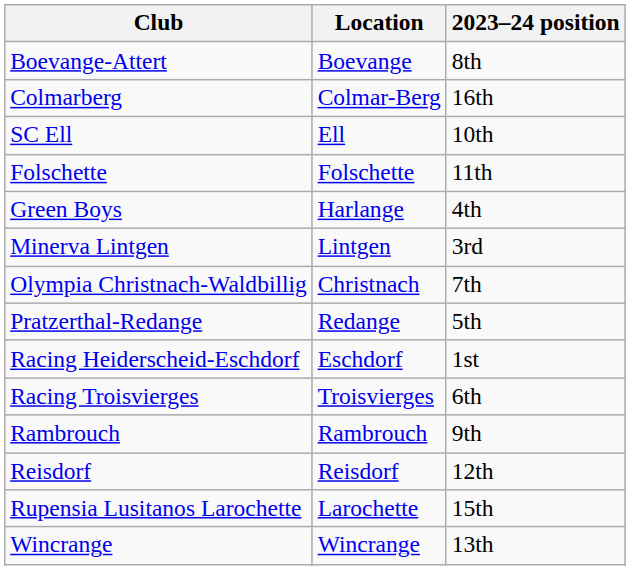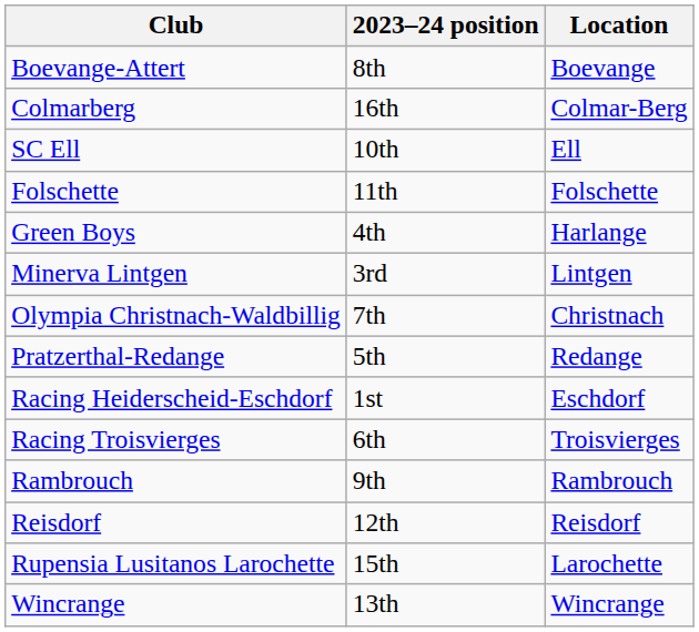 <table class="wikitable">
 <tr>
 <th>Club</th>
+<th>2023–24 position</th>
 <th>Location</th>
-<th>2023–24 position</th>
 </tr>
 <tr>
 <td><a href='#'>Boevange-Attert</a></td>
+<td>8th</td>
 <td><a href='#'>Boevange</a></td>
-<td>8th</td>
 </tr>
 <tr>
 <td><a href='#'>Colmarberg</a></td>
+<td> 16th </td>
 <td><a href='#'>Colmar-Berg</a></td>
-<td> 16th </td>
 </tr>
 <tr>
 <td><a href='#'>SC Ell</a></td>
+<td>10th</td>
 <td><a href='#'>Ell</a></td>
-<td>10th</td>
 </tr>
 <tr>
 <td><a href='#'>Folschette</a></td>
+<td>11th</td>
 <td><a href='#'>Folschette</a></td>
-<td>11th</td>
 </tr>
 <tr>
 <td><a href='#'>Green Boys</a></td>
+<td>4th</td>
 <td><a href='#'>Harlange</a></td>
-<td>4th</td>
 </tr>
 <tr>
 <td><a href='#'>Minerva Lintgen</a></td>
+<td>3rd</td>
 <td><a href='#'>Lintgen</a></td>
-<td>3rd</td>
 </tr>
 <tr>
 <td><a href='#'>Olympia Christnach-Waldbillig</a></td>
+<td>7th</td>
 <td><a href='#'>Christnach</a></td>
-<td>7th</td>
 </tr>
 <tr>
 <td><a href='#'>Pratzerthal-Redange</a></td>
+<td>5th</td>
 <td><a href='#'>Redange</a></td>
-<td>5th</td>
 </tr>
 <tr>
 <td><a href='#'>Racing Heiderscheid-Eschdorf</a></td>
+<td> 1st </td>
 <td><a href='#'>Eschdorf</a></td>
-<td> 1st </td>
 </tr>
 <tr>
 <td><a href='#'>Racing Troisvierges</a></td>
+<td>6th</td>
 <td><a href='#'>Troisvierges</a></td>
-<td>6th</td>
 </tr>
 <tr>
 <td><a href='#'>Rambrouch</a></td>
+<td>9th</td>
 <td><a href='#'>Rambrouch</a></td>
-<td>9th</td>
 </tr>
 <tr>
 <td><a href='#'>Reisdorf</a></td>
+<td>12th</td>
 <td><a href='#'>Reisdorf</a></td>
-<td>12th</td>
 </tr>
 <tr>
 <td><a href='#'>Rupensia Lusitanos Larochette</a></td>
+<td> 15th </td>
 <td><a href='#'>Larochette</a></td>
-<td> 15th </td>
 </tr>
 <tr>
 <td><a href='#'>Wincrange</a></td>
+<td> 13th </td>
 <td><a href='#'>Wincrange</a></td>
-<td> 13th </td>
 </tr>
 </table>
